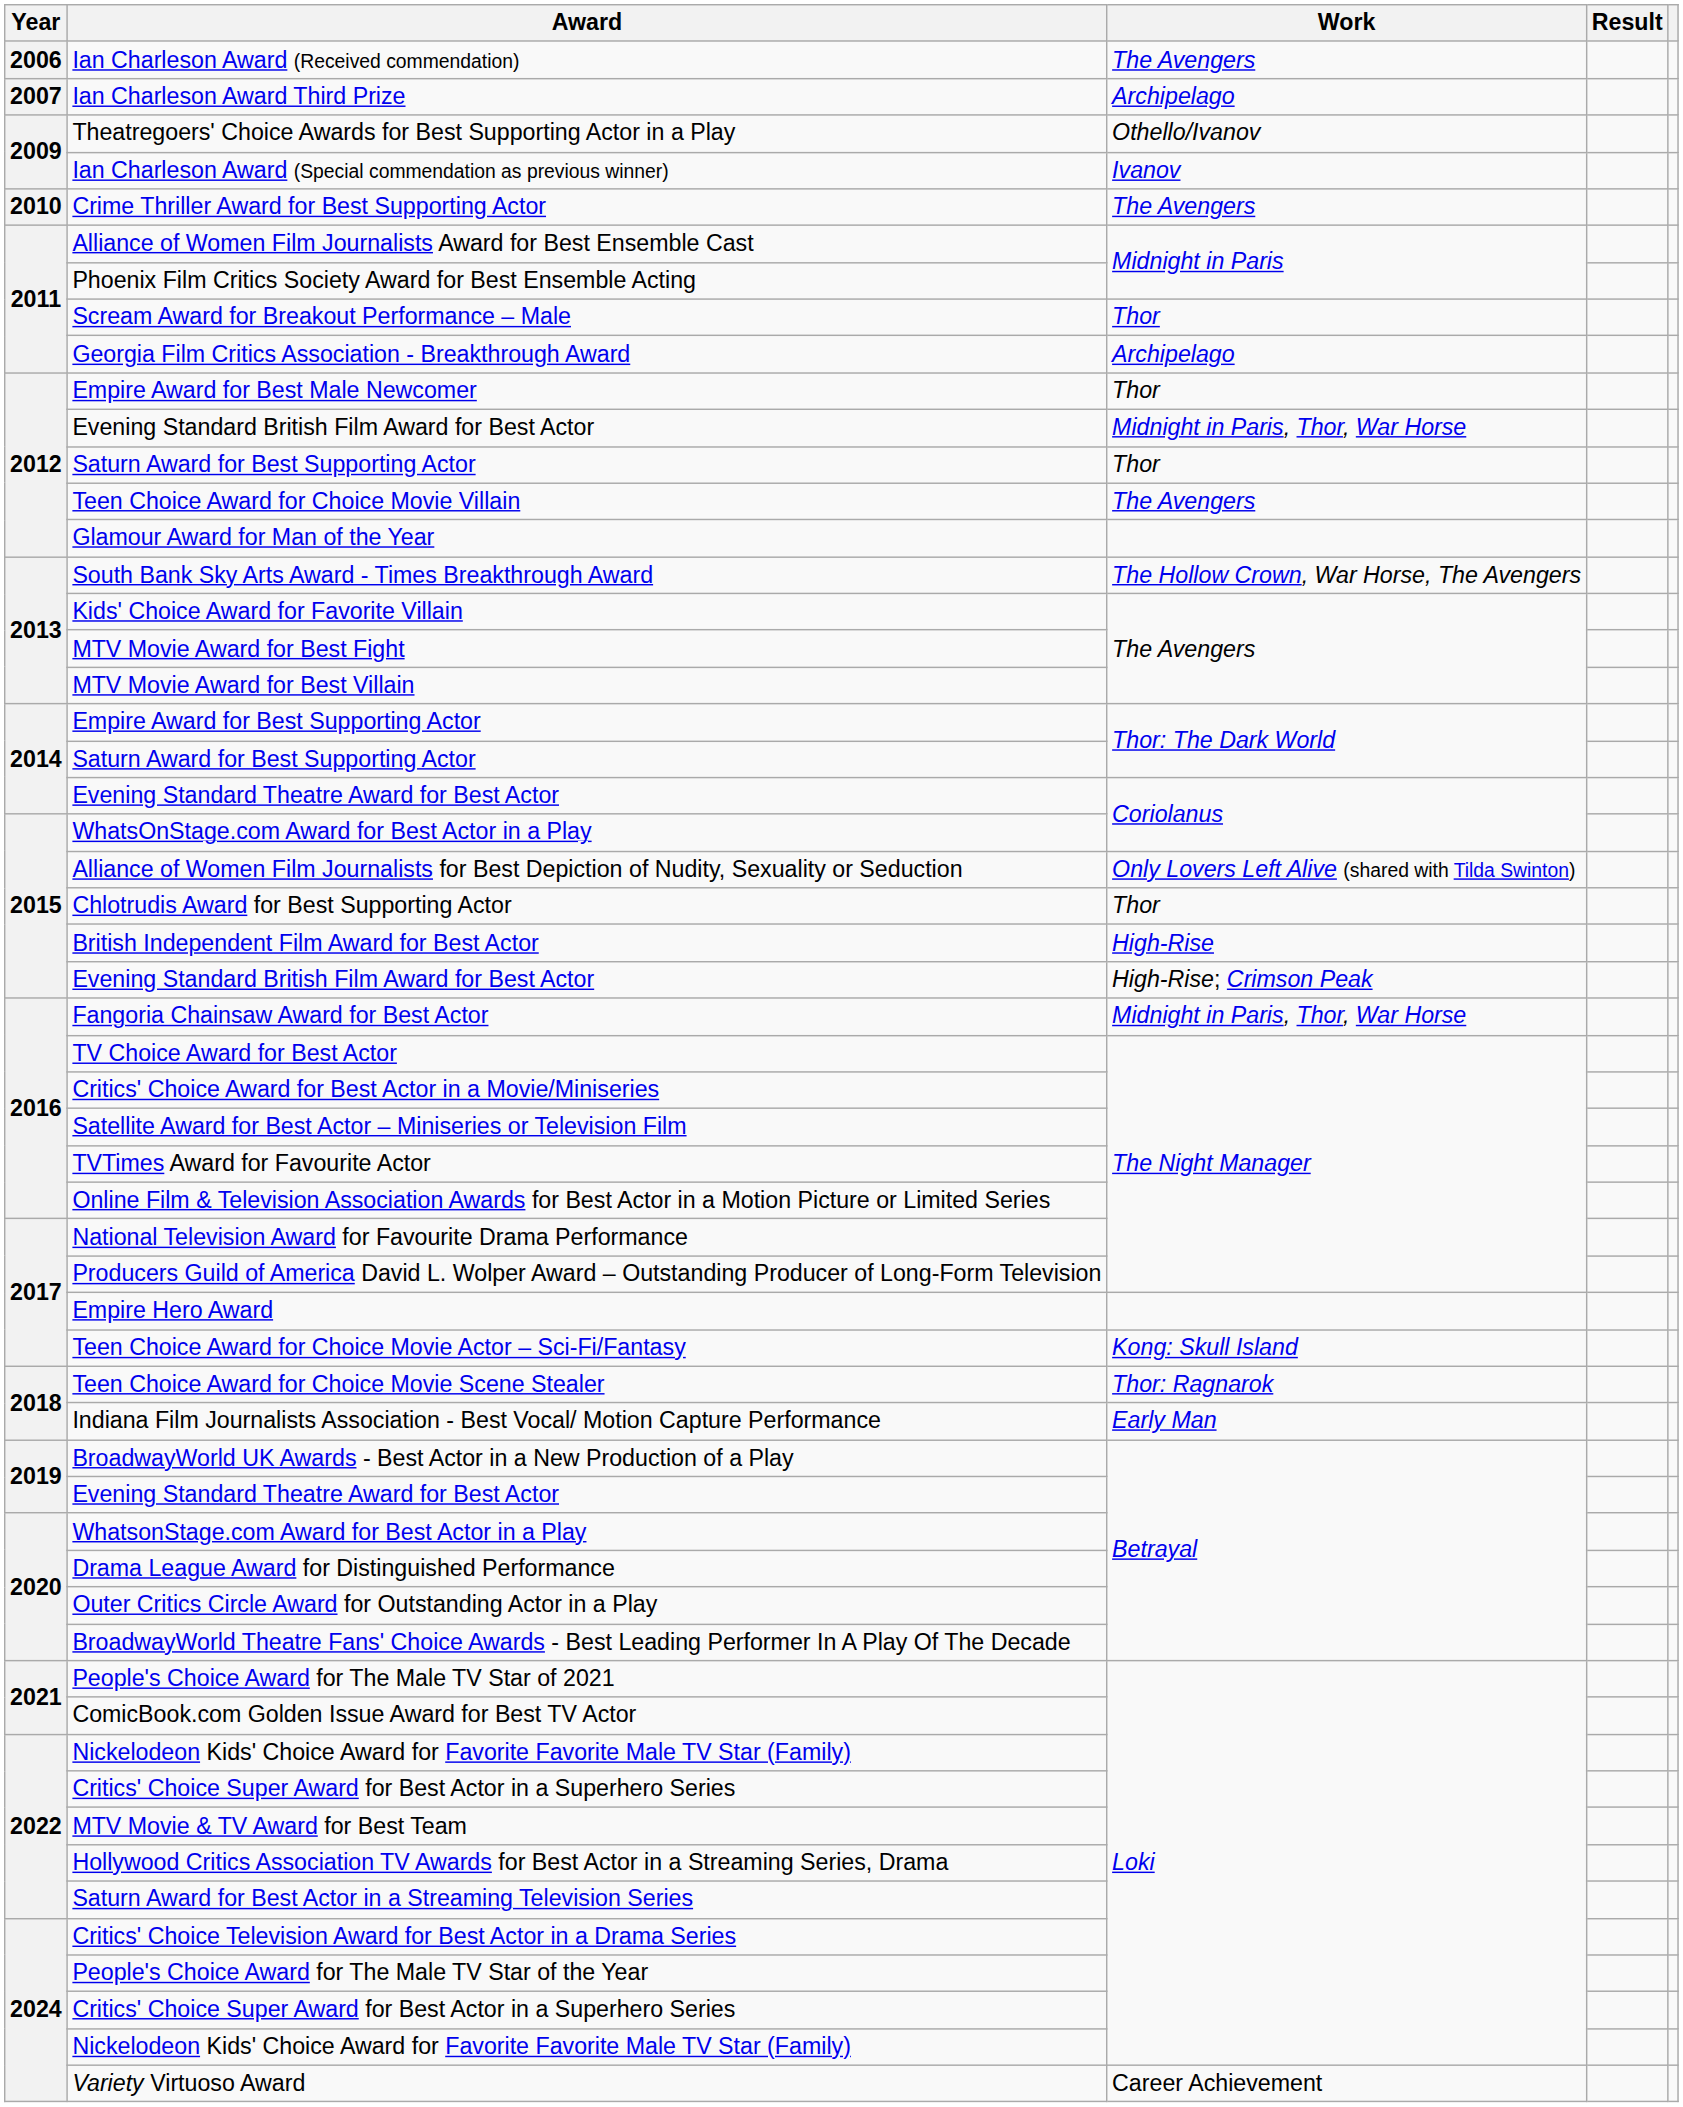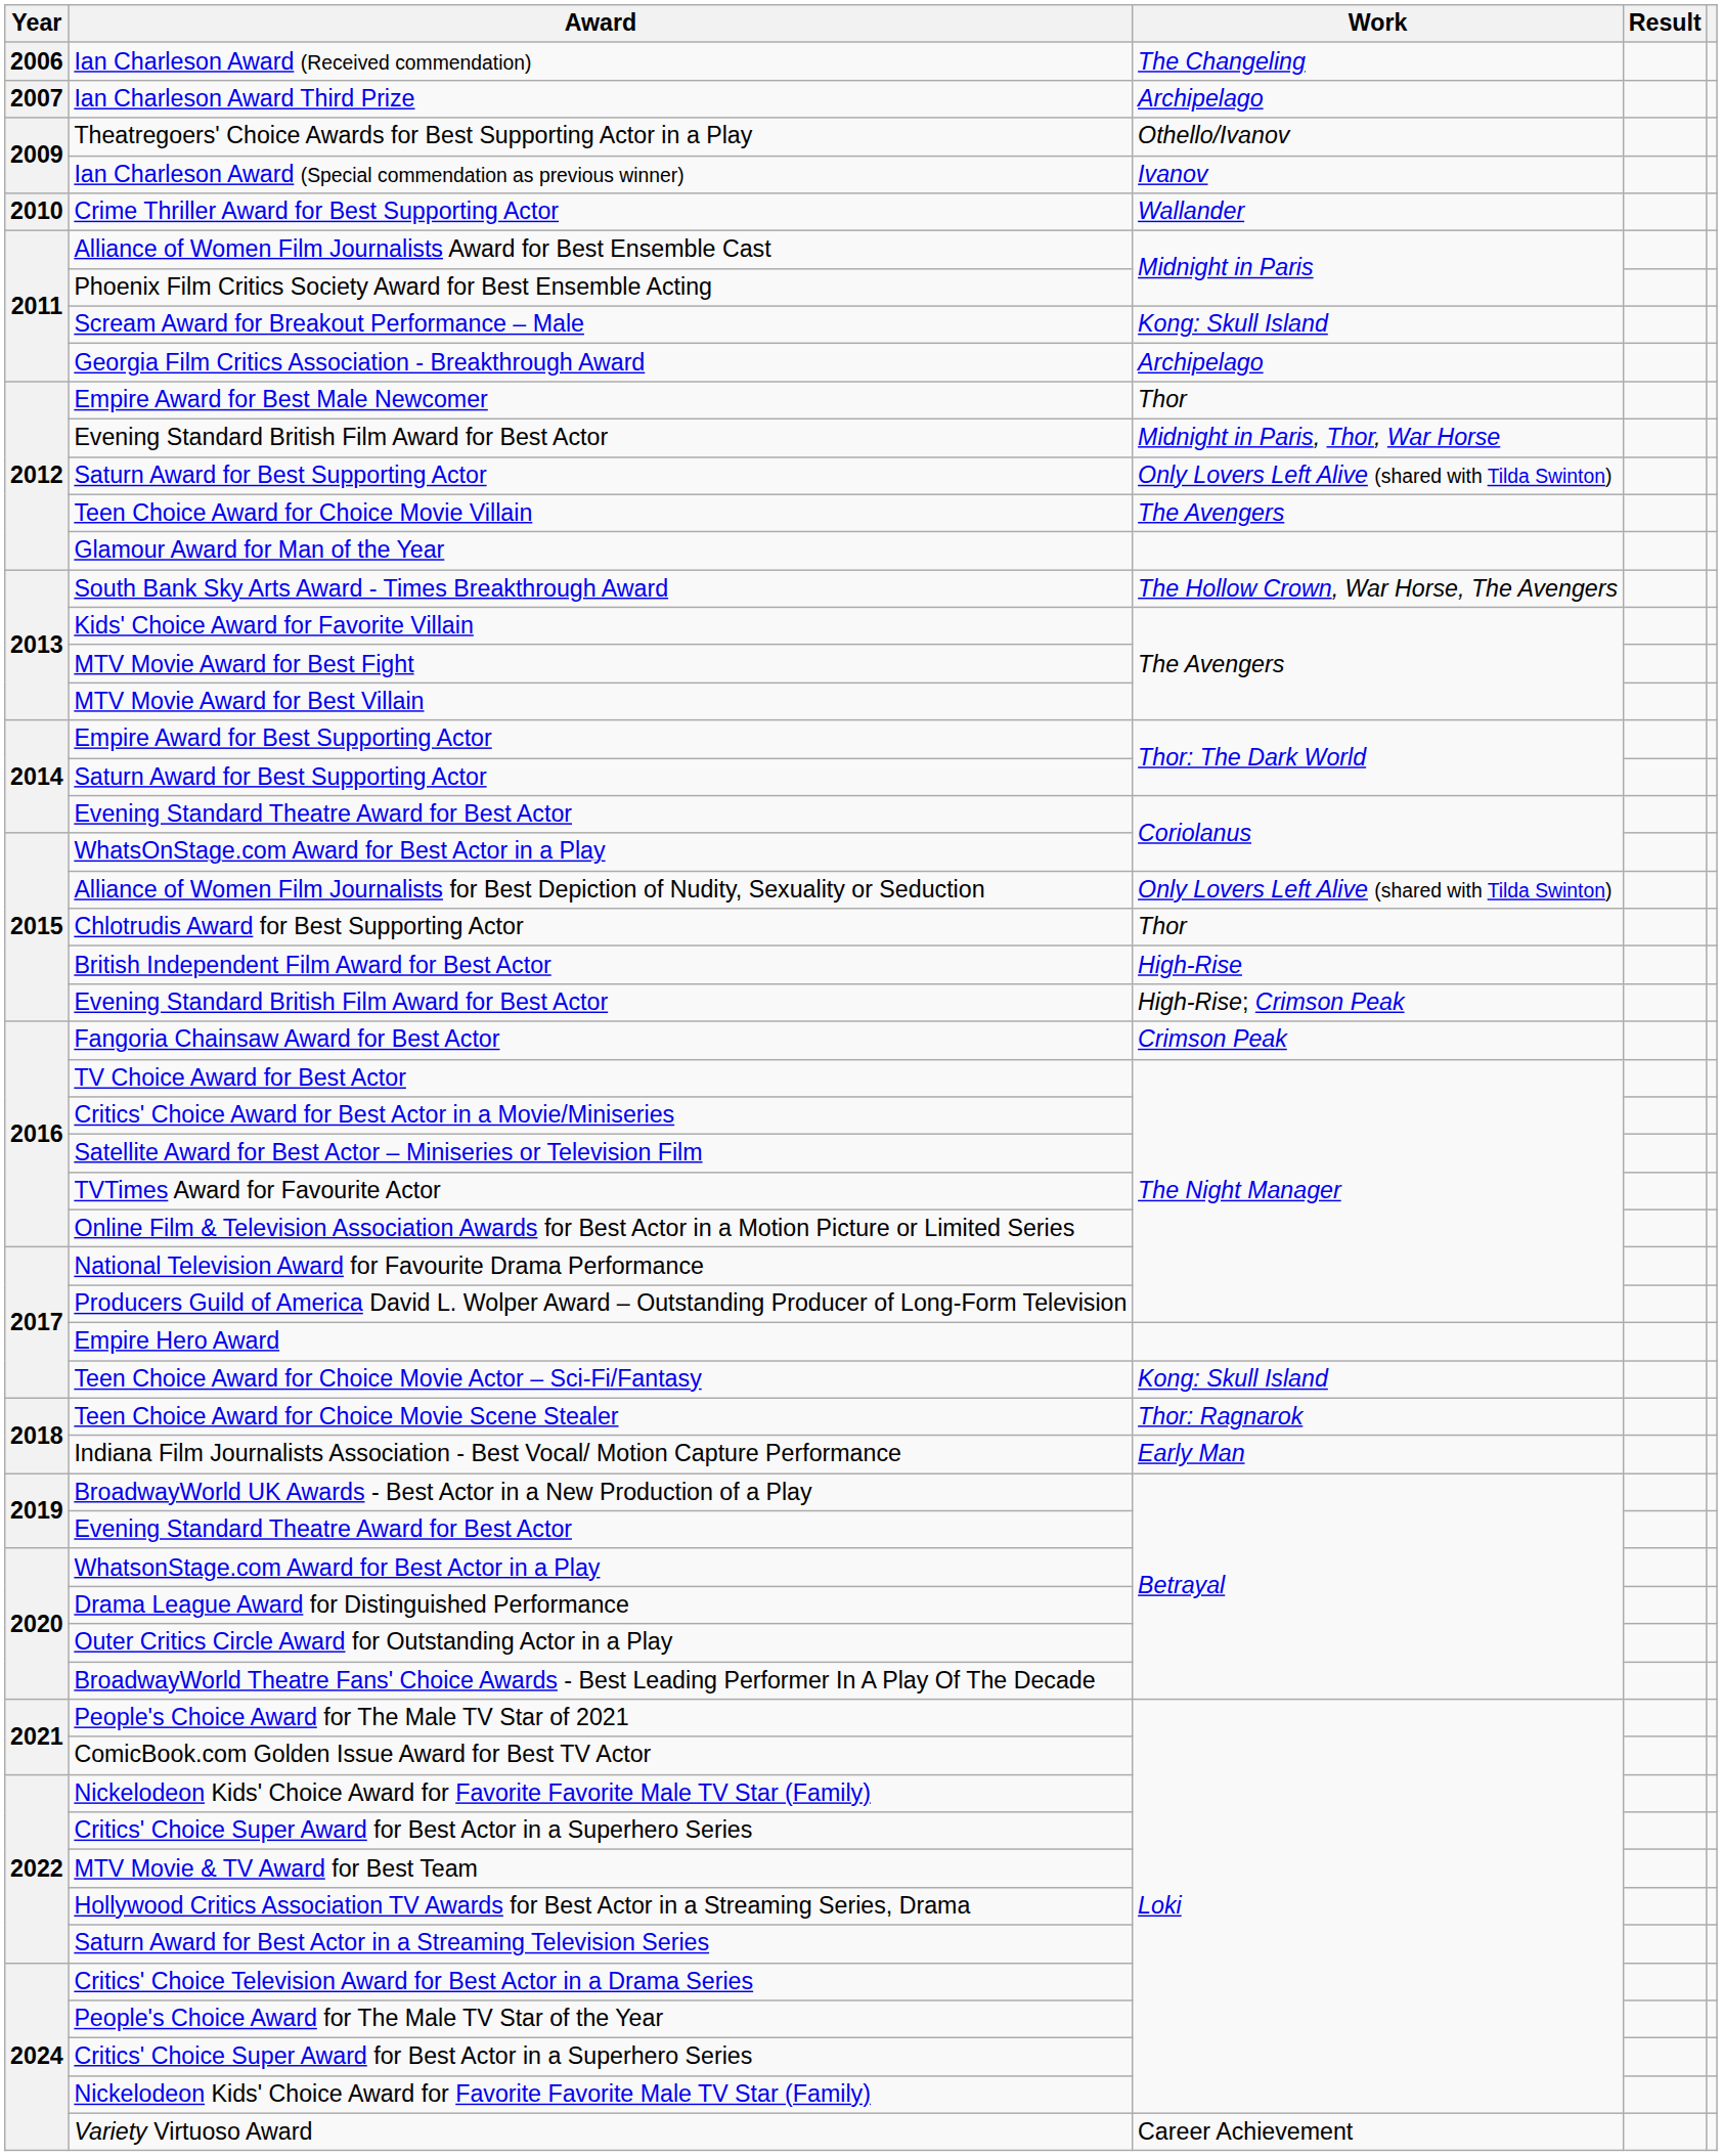 <table class="wikitable plainrowheaders sortable" style="margin-right: 0;">
 <tr>
 <th scope="col">Year</th>
 <th scope="col">Award</th>
 <th scope="col">Work</th>
 <th scope="col">Result</th>
 <th scope="col" class="unsortable"></th>
 </tr>
 <tr>
 <th scope="row" ,>2006</th>
 <td><a href='#'>Ian Charleson Award</a> <small>(Received commendation)</small></td>
-<td><em><a href='#'>The Avengers</a></em></td>
+<td><em><a href='#'>The Changeling</a></em></td>
 <td></td>
 <td></td>
 </tr>
 <tr>
 <th scope="row" ,>2007</th>
 <td><a href='#'>Ian Charleson Award Third Prize</a></td>
 <td><em><a href='#'>Archipelago</a></em></td>
 <td></td>
 <td></td>
 </tr>
 <tr>
 <th rowspan="2" scope="row">2009</th>
 <td>Theatregoers' Choice Awards for Best Supporting Actor in a Play</td>
 <td><em>Othello/Ivanov</em></td>
 <td></td>
 <td></td>
 </tr>
 <tr>
 <td><a href='#'>Ian Charleson Award</a> <small>(Special commendation as previous winner)</small></td>
 <td><em><a href='#'>Ivanov</a></em></td>
 <td></td>
 <td></td>
 </tr>
 <tr>
 <th scope="row">2010</th>
 <td><a href='#'>Crime Thriller Award for Best Supporting Actor</a></td>
-<td><em><a href='#'>The Avengers</a></em></td>
+<td><em><a href='#'>Wallander</a></em></td>
 <td></td>
 <td></td>
 </tr>
 <tr>
 <th rowspan="4" scope="row">2011</th>
 <td><a href='#'>Alliance of Women Film Journalists</a> Award for Best Ensemble Cast</td>
 <td rowspan="2"><em><a href='#'>Midnight in Paris</a></em></td>
 <td></td>
 <td></td>
 </tr>
 <tr>
 <td>Phoenix Film Critics Society Award for Best Ensemble Acting</td>
 <td></td>
 <td></td>
 </tr>
 <tr>
 <td><a href='#'>Scream Award for Breakout Performance – Male</a></td>
-<td><em><a href='#'>Thor</a></em></td>
+<td><em><a href='#'>Kong: Skull Island</a></em></td>
 <td></td>
 <td></td>
 </tr>
 <tr>
 <td><a href='#'>Georgia Film Critics Association - Breakthrough Award</a></td>
 <td><em><a href='#'>Archipelago</a></em></td>
 <td></td>
 <td></td>
 </tr>
 <tr>
 <th rowspan="5" scope="row">2012</th>
 <td><a href='#'>Empire Award for Best Male Newcomer</a></td>
 <td><em>Thor</em></td>
 <td></td>
 <td></td>
 </tr>
 <tr>
 <td>Evening Standard British Film Award for Best Actor</td>
 <td><em><a href='#'>Midnight in Paris</a>, <a href='#'>Thor</a>, <a href='#'>War Horse</a></em></td>
 <td></td>
 <td></td>
 </tr>
 <tr>
 <td><a href='#'>Saturn Award for Best Supporting Actor</a></td>
-<td><em>Thor</em></td>
+<td><em><a href='#'>Only Lovers Left Alive</a></em> <small>(shared with <a href='#'>Tilda Swinton</a>)</small></td>
 <td></td>
 <td></td>
 </tr>
 <tr>
 <td><a href='#'>Teen Choice Award for Choice Movie Villain</a></td>
 <td><em><a href='#'>The Avengers</a></em></td>
 <td></td>
 <td></td>
 </tr>
 <tr>
 <td><a href='#'>Glamour Award for Man of the Year</a></td>
 <td></td>
 <td></td>
 <td></td>
 </tr>
 <tr>
 <th rowspan="4" scope="row">2013</th>
 <td><a href='#'>South Bank Sky Arts Award - Times Breakthrough Award</a></td>
 <td><em><a href='#'>The Hollow Crown</a>, War Horse, The Avengers</em></td>
 <td></td>
 <td></td>
 </tr>
 <tr>
 <td><a href='#'>Kids' Choice Award for Favorite Villain</a></td>
 <td rowspan="3"><em>The Avengers</em></td>
 <td></td>
 <td></td>
 </tr>
 <tr>
 <td><a href='#'>MTV Movie Award for Best Fight</a></td>
 <td></td>
 <td></td>
 </tr>
 <tr>
 <td><a href='#'>MTV Movie Award for Best Villain</a></td>
 <td></td>
 <td></td>
 </tr>
 <tr>
 <th rowspan="3" scope="row">2014</th>
 <td><a href='#'>Empire Award for Best Supporting Actor</a></td>
 <td rowspan="2"><em><a href='#'>Thor: The Dark World</a></em></td>
 <td></td>
 <td></td>
 </tr>
 <tr>
 <td><a href='#'>Saturn Award for Best Supporting Actor</a></td>
 <td></td>
 <td></td>
 </tr>
 <tr>
 <td><a href='#'>Evening Standard Theatre Award for Best Actor</a></td>
 <td rowspan="2" scope="row"><em><a href='#'>Coriolanus</a></em></td>
 <td></td>
 <td></td>
 </tr>
 <tr>
 <th rowspan="5" scope="row">2015</th>
 <td><a href='#'>WhatsOnStage.com Award for Best Actor in a Play</a></td>
 <td></td>
 <td></td>
 </tr>
 <tr>
 <td><a href='#'>Alliance of Women Film Journalists</a> for Best Depiction of Nudity, Sexuality or Seduction</td>
 <td><em><a href='#'>Only Lovers Left Alive</a></em> <small>(shared with <a href='#'>Tilda Swinton</a>)</small></td>
 <td></td>
 <td></td>
 </tr>
 <tr>
 <td><a href='#'>Chlotrudis Award</a> for Best Supporting Actor</td>
 <td><em>Thor</em></td>
 <td></td>
 <td></td>
 </tr>
 <tr>
 <td><a href='#'>British Independent Film Award for Best Actor</a></td>
 <td><em><a href='#'>High-Rise</a></em></td>
 <td></td>
 <td></td>
 </tr>
 <tr>
 <td><a href='#'>Evening Standard British Film Award for Best Actor</a></td>
 <td><em>High-Rise</em>; <em><a href='#'>Crimson Peak</a></em></td>
 <td></td>
 <td></td>
 </tr>
 <tr>
 <th rowspan="6" scope="row">2016</th>
 <td><a href='#'>Fangoria Chainsaw Award for Best Actor</a></td>
-<td><em><a href='#'>Midnight in Paris</a>, <a href='#'>Thor</a>, <a href='#'>War Horse</a></em></td>
+<td><em><a href='#'>Crimson Peak</a></em></td>
 <td></td>
 <td></td>
 </tr>
 <tr>
 <td><a href='#'>TV Choice Award for Best Actor</a></td>
 <td rowspan="7"><em><a href='#'>The Night Manager</a></em></td>
 <td></td>
 <td></td>
 </tr>
 <tr>
 <td><a href='#'>Critics' Choice Award for Best Actor in a Movie/Miniseries</a></td>
 <td></td>
 <td></td>
 </tr>
 <tr>
 <td><a href='#'>Satellite Award for Best Actor – Miniseries or Television Film</a></td>
 <td></td>
 <td></td>
 </tr>
 <tr>
 <td><a href='#'>TVTimes</a> Award for Favourite Actor</td>
 <td></td>
 <td></td>
 </tr>
 <tr>
 <td><a href='#'>Online Film & Television Association Awards</a> for Best Actor in a Motion Picture or Limited Series</td>
 <td></td>
 <td></td>
 </tr>
 <tr>
 <th rowspan="4" scope="row">2017</th>
 <td><a href='#'>National Television Award</a> for Favourite Drama Performance</td>
 <td></td>
 <td></td>
 </tr>
 <tr>
 <td><a href='#'>Producers Guild of America</a> David L. Wolper Award – Outstanding Producer of Long-Form Television</td>
 <td></td>
 <td></td>
 </tr>
 <tr>
 <td><a href='#'>Empire Hero Award</a></td>
 <td></td>
 <td></td>
 <td></td>
 </tr>
 <tr>
 <td><a href='#'>Teen Choice Award for Choice Movie Actor – Sci-Fi/Fantasy</a></td>
 <td><em><a href='#'>Kong: Skull Island</a></em></td>
 <td></td>
 <td></td>
 </tr>
 <tr>
 <th rowspan="2" scope="row">2018</th>
 <td><a href='#'>Teen Choice Award for Choice Movie Scene Stealer</a></td>
 <td><em><a href='#'>Thor: Ragnarok</a></em></td>
 <td></td>
 <td></td>
 </tr>
 <tr>
 <td>Indiana Film Journalists Association - Best Vocal/ Motion Capture Performance</td>
 <td><em><a href='#'>Early Man</a></em></td>
 <td></td>
 <td></td>
 </tr>
 <tr>
 <th rowspan="2" scope="row">2019</th>
 <td><a href='#'>BroadwayWorld UK Awards</a> - Best Actor in a New Production of a Play</td>
 <td rowspan="6"><em><a href='#'>Betrayal</a></em></td>
 <td></td>
 <td></td>
 </tr>
 <tr>
 <td><a href='#'>Evening Standard Theatre Award for Best Actor</a></td>
 <td></td>
 <td></td>
 </tr>
 <tr>
 <th rowspan="4" scope="row">2020</th>
 <td><a href='#'>WhatsonStage.com Award for Best Actor in a Play</a></td>
 <td></td>
 <td></td>
 </tr>
 <tr>
 <td><a href='#'>Drama League Award</a> for Distinguished Performance</td>
 <td></td>
 <td></td>
 </tr>
 <tr>
 <td><a href='#'>Outer Critics Circle Award</a> for Outstanding Actor in a Play</td>
 <td></td>
 <td></td>
 </tr>
 <tr>
 <td><a href='#'>BroadwayWorld Theatre Fans' Choice Awards</a> - Best Leading Performer In A Play Of The Decade</td>
 <td></td>
 <td></td>
 </tr>
 <tr>
 <th rowspan="2" scope="row">2021</th>
 <td><a href='#'>People's Choice Award</a> for The Male TV Star of 2021</td>
 <td rowspan="11"><em><a href='#'>Loki</a></em></td>
 <td></td>
 <td></td>
 </tr>
 <tr>
 <td>ComicBook.com Golden Issue Award for Best TV Actor</td>
 <td></td>
 <td></td>
 </tr>
 <tr>
 <th rowspan="5" scope="row">2022</th>
 <td><a href='#'>Nickelodeon</a> Kids' Choice Award for <a href='#'>Favorite Favorite Male TV Star (Family)</a></td>
 <td></td>
 <td></td>
 </tr>
 <tr>
 <td><a href='#'>Critics' Choice Super Award</a> for Best Actor in a Superhero Series</td>
 <td></td>
 <td></td>
 </tr>
 <tr>
 <td><a href='#'>MTV Movie & TV Award</a> for Best Team</td>
 <td></td>
 <td></td>
 </tr>
 <tr>
 <td><a href='#'>Hollywood Critics Association TV Awards</a> for Best Actor in a Streaming Series, Drama</td>
 <td></td>
 <td></td>
 </tr>
 <tr>
 <td><a href='#'>Saturn Award for Best Actor in a Streaming Television Series</a></td>
 <td></td>
 <td></td>
 </tr>
 <tr>
 <th rowspan="5" scope="row">2024</th>
 <td><a href='#'>Critics' Choice Television Award for Best Actor in a Drama Series</a></td>
 <td></td>
 <td></td>
 </tr>
 <tr>
 <td><a href='#'>People's Choice Award</a> for The Male TV Star of the Year</td>
 <td></td>
 <td></td>
 </tr>
 <tr>
 <td><a href='#'>Critics' Choice Super Award</a> for Best Actor in a Superhero Series</td>
 <td></td>
 <td></td>
 </tr>
 <tr>
 <td><a href='#'>Nickelodeon</a> Kids' Choice Award for <a href='#'>Favorite Favorite Male TV Star (Family)</a></td>
 <td></td>
 <td></td>
 </tr>
 <tr>
 <td><em>Variety</em> Virtuoso Award</td>
 <td>Career Achievement</td>
 <td></td>
 <td></td>
 </tr>
 </table>
